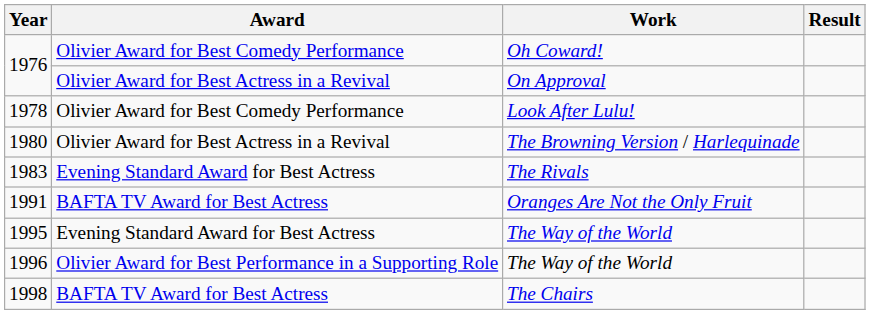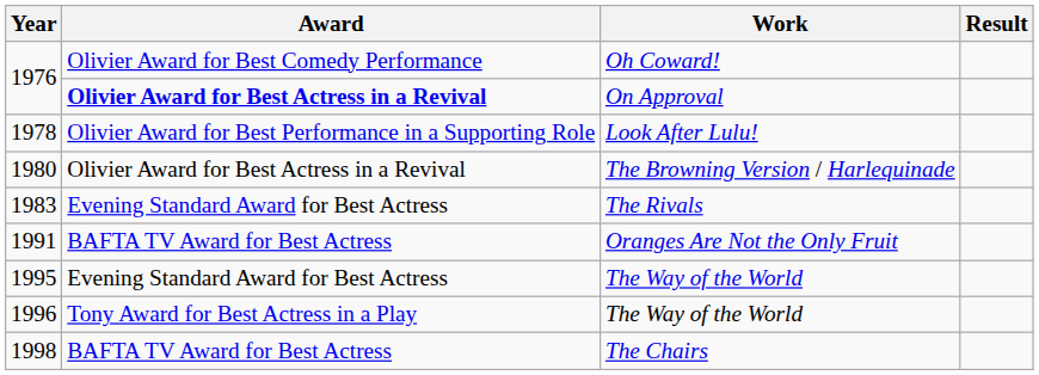 <table class=wikitable>
 <tr>
 <th>Year</th>
 <th>Award</th>
 <th>Work</th>
 <th>Result</th>
 </tr>
 <tr>
 <td rowspan=2>1976</td>
 <td><a href='#'>Olivier Award for Best Comedy Performance</a></td>
 <td><em><a href='#'>Oh Coward!</a></em></td>
 <td></td>
 </tr>
 <tr>
-<td><a href='#'>Olivier Award for Best Actress in a Revival</a></td>
+<td><strong><a href='#'>Olivier Award for Best Actress in a Revival</a></strong></td>
 <td><em><a href='#'>On Approval</a></em></td>
 <td></td>
 </tr>
 <tr>
 <td>1978</td>
-<td>Olivier Award for Best Comedy Performance</td>
+<td><a href='#'>Olivier Award for Best Performance in a Supporting Role</a></td>
 <td><em><a href='#'>Look After Lulu!</a></em></td>
 <td></td>
 </tr>
 <tr>
 <td>1980</td>
 <td>Olivier Award for Best Actress in a Revival</td>
 <td><em><a href='#'>The Browning Version</a></em> / <em><a href='#'>Harlequinade</a></em></td>
 <td></td>
 </tr>
 <tr>
 <td>1983</td>
 <td><a href='#'>Evening Standard Award</a> for Best Actress</td>
 <td><em><a href='#'>The Rivals</a></em></td>
 <td></td>
 </tr>
 <tr>
 <td>1991</td>
 <td><a href='#'>BAFTA TV Award for Best Actress</a></td>
 <td><em><a href='#'>Oranges Are Not the Only Fruit</a></em></td>
 <td></td>
 </tr>
 <tr>
 <td>1995</td>
 <td>Evening Standard Award for Best Actress</td>
 <td><em><a href='#'>The Way of the World</a></em></td>
 <td></td>
 </tr>
 <tr>
 <td>1996</td>
-<td><a href='#'>Olivier Award for Best Performance in a Supporting Role</a></td>
+<td><a href='#'>Tony Award for Best Actress in a Play</a></td>
 <td><em>The Way of the World</em></td>
 <td></td>
 </tr>
 <tr>
 <td>1998</td>
 <td><a href='#'>BAFTA TV Award for Best Actress</a></td>
 <td><em><a href='#'>The Chairs</a></em></td>
 <td></td>
 </tr>
 </table>
